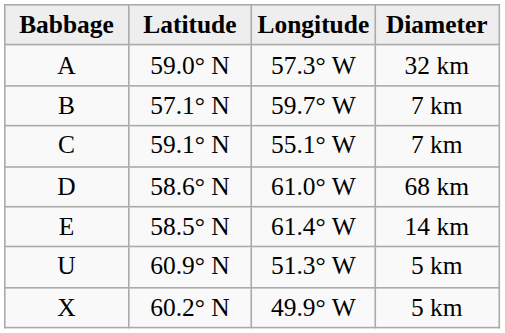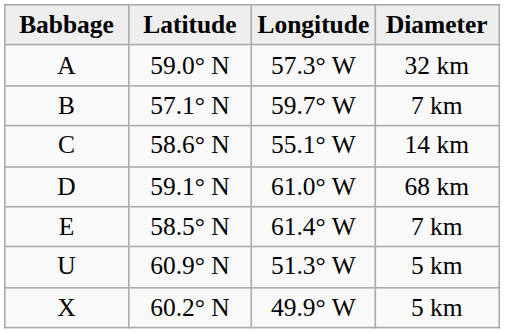 <table class="wikitable">
 <tr>
 <th width="25%" style="background:#eeeeee;">Babbage</th>
 <th width="25%" style="background:#eeeeee;">Latitude</th>
 <th width="25%" style="background:#eeeeee;">Longitude</th>
 <th width="25%" style="background:#eeeeee;">Diameter</th>
 </tr>
 <tr>
 <td align="center">A</td>
 <td align="center">59.0° N</td>
 <td align="center">57.3° W</td>
 <td align="center">32 km</td>
 </tr>
 <tr>
 <td align="center">B</td>
 <td align="center">57.1° N</td>
 <td align="center">59.7° W</td>
 <td align="center">7 km</td>
 </tr>
 <tr>
 <td align="center">C</td>
-<td align="center">59.1° N</td>
+<td align="center">58.6° N</td>
 <td align="center">55.1° W</td>
-<td align="center">7 km</td>
+<td align="center">14 km</td>
 </tr>
 <tr>
 <td align="center">D</td>
-<td align="center">58.6° N</td>
+<td align="center">59.1° N</td>
 <td align="center">61.0° W</td>
 <td align="center">68 km</td>
 </tr>
 <tr>
 <td align="center">E</td>
 <td align="center">58.5° N</td>
 <td align="center">61.4° W</td>
-<td align="center">14 km</td>
+<td align="center">7 km</td>
 </tr>
 <tr>
 <td align="center">U</td>
 <td align="center">60.9° N</td>
 <td align="center">51.3° W</td>
 <td align="center">5 km</td>
 </tr>
 <tr>
 <td align="center">X</td>
 <td align="center">60.2° N</td>
 <td align="center">49.9° W</td>
 <td align="center">5 km</td>
 </tr>
 </table>
